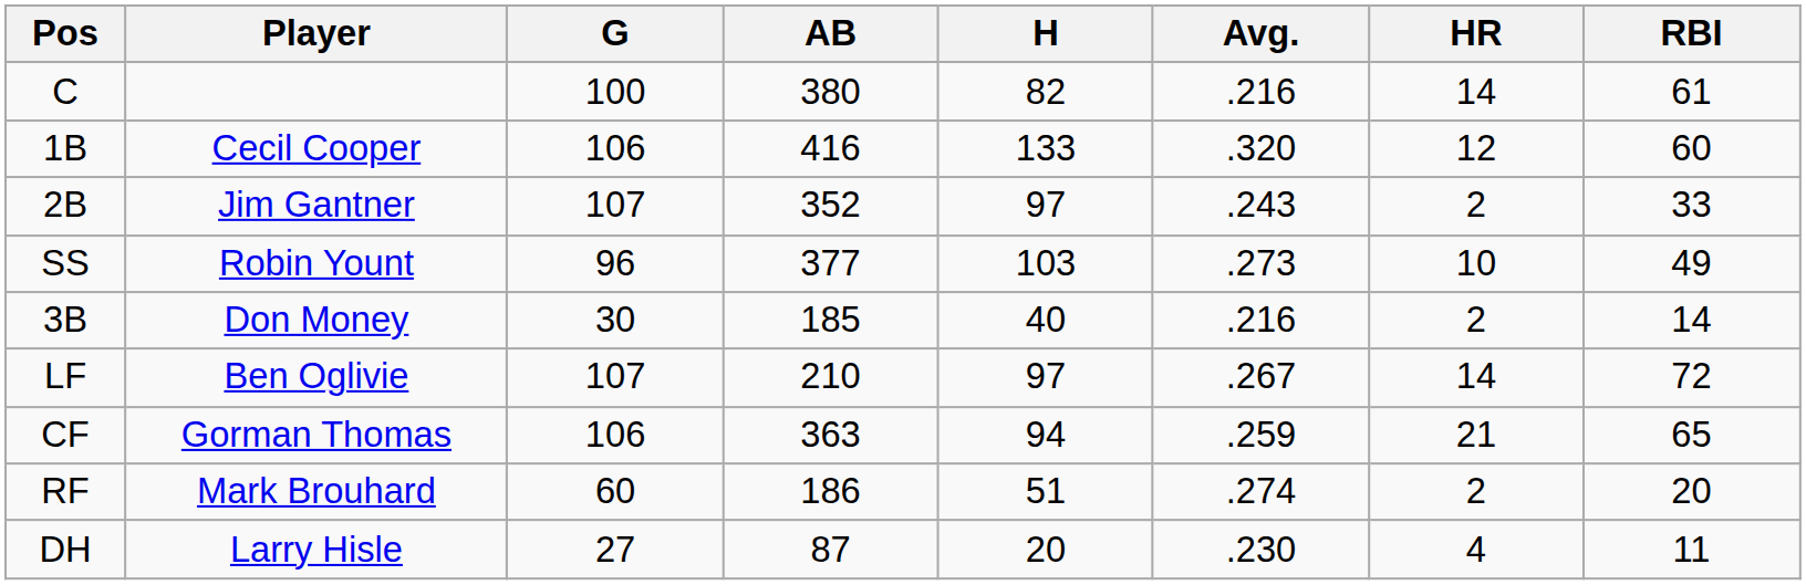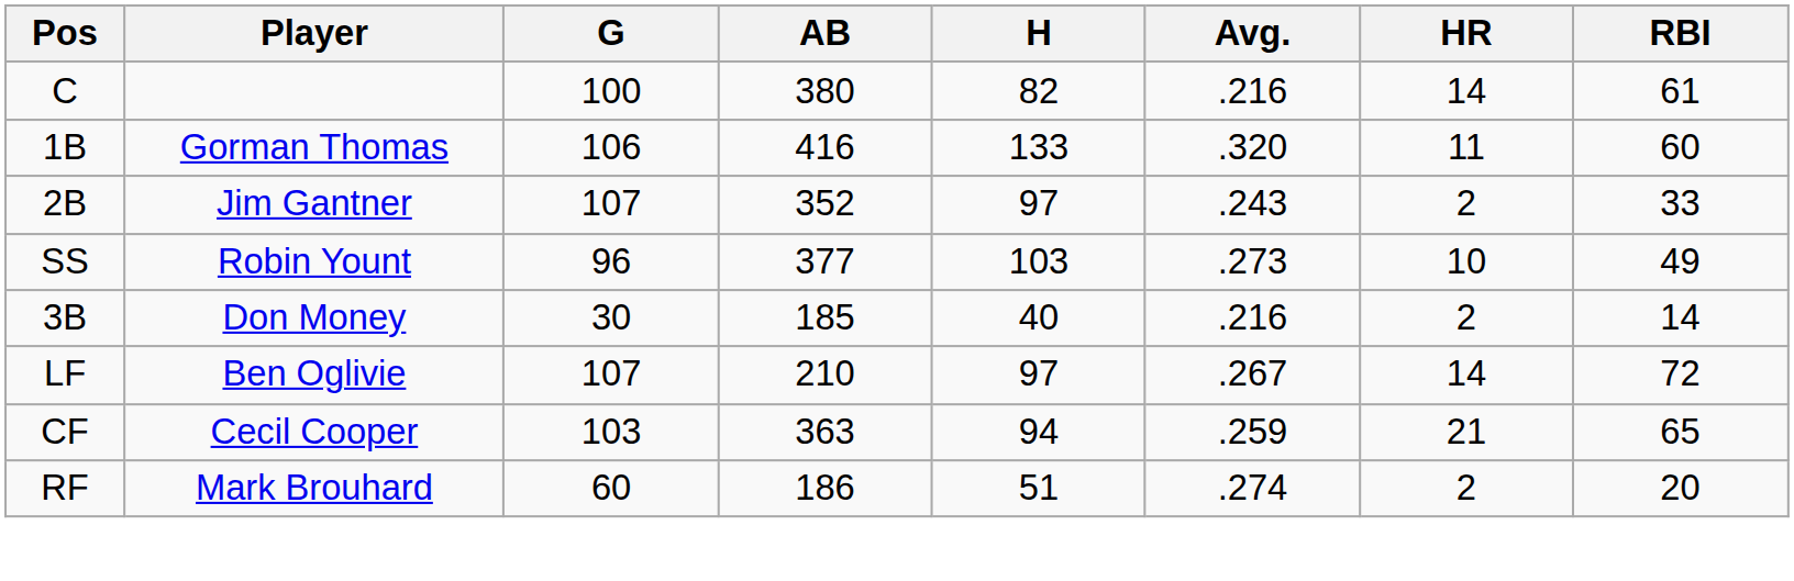 <table class="wikitable sortable">
 <tr>
 <th bgcolor="#DDDDFF" width="5%">Pos</th>
 <th bgcolor="#DDDDFF" width="16%">Player</th>
 <th bgcolor="#DDDDFF" width="9%">G</th>
 <th bgcolor="#DDDDFF" width="9%">AB</th>
 <th bgcolor="#DDDDFF" width="9%">H</th>
 <th bgcolor="#DDDDFF" width="9%">Avg.</th>
 <th bgcolor="#DDDDFF" width="9%">HR</th>
 <th bgcolor="#DDDDFF" width="9%">RBI</th>
 </tr>
 <tr align="center">
 <td>C</td>
 <td></td>
 <td>100</td>
 <td>380</td>
 <td>82</td>
 <td>.216</td>
 <td>14</td>
 <td>61</td>
 </tr>
 <tr align="center">
 <td>1B</td>
-<td><a href='#'>Cecil Cooper</a></td>
+<td><a href='#'>Gorman Thomas</a></td>
 <td>106</td>
 <td>416</td>
 <td>133</td>
 <td>.320</td>
-<td>12</td>
+<td>11</td>
 <td>60</td>
 </tr>
 <tr align=center>
 <td>2B</td>
 <td><a href='#'>Jim Gantner</a></td>
 <td>107</td>
 <td>352</td>
 <td>97</td>
 <td>.243</td>
 <td>2</td>
 <td>33</td>
 </tr>
 <tr align=center>
 <td>SS</td>
 <td><a href='#'>Robin Yount</a></td>
 <td>96</td>
 <td>377</td>
 <td>103</td>
 <td>.273</td>
 <td>10</td>
 <td>49</td>
 </tr>
 <tr align=center>
 <td>3B</td>
 <td><a href='#'>Don Money</a></td>
 <td>30</td>
 <td>185</td>
 <td>40</td>
 <td>.216</td>
 <td>2</td>
 <td>14</td>
 </tr>
 <tr align=center>
 <td>LF</td>
 <td><a href='#'>Ben Oglivie</a></td>
 <td>107</td>
 <td>210</td>
 <td>97</td>
 <td>.267</td>
 <td>14</td>
 <td>72</td>
 </tr>
 <tr align=center>
 <td>CF</td>
-<td><a href='#'>Gorman Thomas</a></td>
-<td>106</td>
+<td><a href='#'>Cecil Cooper</a></td>
+<td>103</td>
 <td>363</td>
 <td>94</td>
 <td>.259</td>
 <td>21</td>
 <td>65</td>
 </tr>
 <tr align=center>
 <td>RF</td>
 <td><a href='#'>Mark Brouhard</a></td>
 <td>60</td>
 <td>186</td>
 <td>51</td>
 <td>.274</td>
 <td>2</td>
 <td>20</td>
 </tr>
-<tr align=center>
-<td>DH</td>
-<td><a href='#'>Larry Hisle</a></td>
-<td>27</td>
-<td>87</td>
-<td>20</td>
-<td>.230</td>
-<td>4</td>
-<td>11</td>
-</tr>
 </table>
